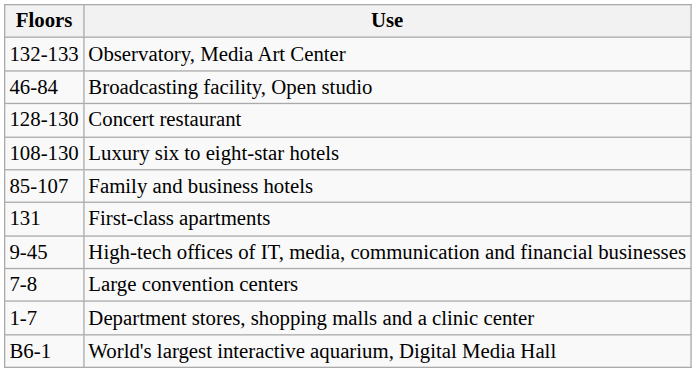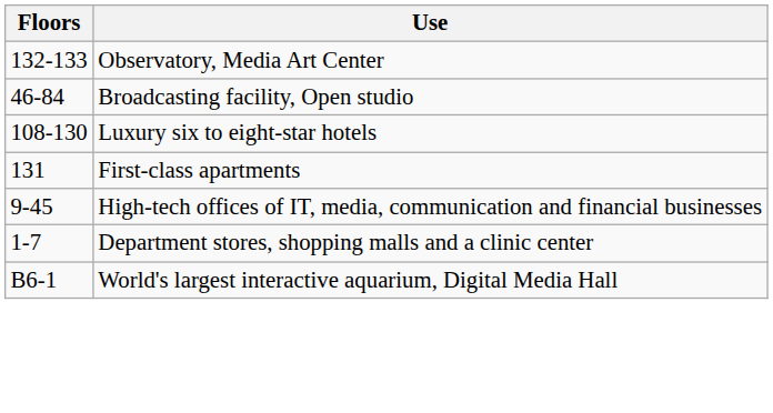 <table class="wikitable">
 <tr>
 <th>Floors</th>
 <th>Use</th>
 </tr>
 <tr>
 <td>132-133</td>
 <td>Observatory, Media Art Center</td>
 </tr>
 <tr>
 <td>46-84</td>
 <td>Broadcasting facility, Open studio</td>
 </tr>
 <tr>
-<td>128-130</td>
-<td>Concert restaurant</td>
-</tr>
-<tr>
 <td>108-130</td>
 <td>Luxury six to eight-star hotels</td>
-</tr>
-<tr>
-<td>85-107</td>
-<td>Family and business hotels</td>
 </tr>
 <tr>
 <td>131</td>
 <td>First-class apartments</td>
 </tr>
 <tr>
 <td>9-45</td>
 <td>High-tech offices of IT, media, communication and financial businesses</td>
 </tr>
 <tr>
-<td>7-8</td>
-<td>Large convention centers</td>
-</tr>
-<tr>
 <td>1-7</td>
 <td>Department stores, shopping malls and a clinic center</td>
 </tr>
 <tr>
 <td>B6-1</td>
 <td>World's largest interactive aquarium, Digital Media Hall</td>
 </tr>
 </table>
